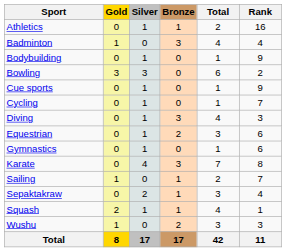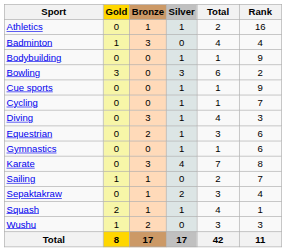 <table class="wikitable sortable" style="text-align:center; font-size:95%">
 <tr>
 <th width=150>Sport</th>
 <th style="background-color:gold; width=60;"><strong>Gold</strong></th>
+<th style="background-color:#cc9966; width=60;"><strong>Bronze</strong></th>
 <th style="background-color:silver; width=60;"><strong>Silver</strong></th>
-<th style="background-color:#cc9966; width=60;"><strong>Bronze</strong></th>
 <th width=60>Total</th>
 <th width=60>Rank</th>
 </tr>
 <tr>
 <td align=left> <a href='#'>Athletics</a></td>
 <td bgcolor=#f7f6a8>0</td>
+<td bgcolor=#ffdab9>1</td>
 <td bgcolor=#dce5e5>1</td>
-<td bgcolor=#ffdab9>1</td>
 <td>2</td>
 <td>16</td>
 </tr>
 <tr>
 <td align=left> <a href='#'>Badminton</a></td>
 <td bgcolor=#f7f6a8>1</td>
+<td bgcolor=#ffdab9>3</td>
 <td bgcolor=#dce5e5>0</td>
-<td bgcolor=#ffdab9>3</td>
 <td>4</td>
 <td>4</td>
 </tr>
 <tr>
 <td align=left> <a href='#'>Bodybuilding</a></td>
 <td bgcolor=#f7f6a8>0</td>
+<td bgcolor=#ffdab9>0</td>
 <td bgcolor=#dce5e5>1</td>
-<td bgcolor=#ffdab9>0</td>
 <td>1</td>
 <td>9</td>
 </tr>
 <tr>
 <td align=left> <a href='#'>Bowling</a></td>
 <td bgcolor=#f7f6a8>3</td>
+<td bgcolor=#ffdab9>0</td>
 <td bgcolor=#dce5e5>3</td>
-<td bgcolor=#ffdab9>0</td>
 <td>6</td>
 <td>2</td>
 </tr>
 <tr>
 <td align=left> <a href='#'>Cue sports</a></td>
 <td bgcolor=#f7f6a8>0</td>
+<td bgcolor=#ffdab9>0</td>
 <td bgcolor=#dce5e5>1</td>
-<td bgcolor=#ffdab9>0</td>
 <td>1</td>
 <td>9</td>
 </tr>
 <tr>
 <td align=left> <a href='#'>Cycling</a></td>
 <td bgcolor=#f7f6a8>0</td>
+<td bgcolor=#ffdab9>0</td>
 <td bgcolor=#dce5e5>1</td>
-<td bgcolor=#ffdab9>0</td>
 <td>1</td>
 <td>7</td>
 </tr>
 <tr>
 <td align=left> <a href='#'>Diving</a></td>
 <td bgcolor=#f7f6a8>0</td>
+<td bgcolor=#ffdab9>3</td>
 <td bgcolor=#dce5e5>1</td>
-<td bgcolor=#ffdab9>3</td>
 <td>4</td>
 <td>3</td>
 </tr>
 <tr>
 <td align=left> <a href='#'>Equestrian</a></td>
 <td bgcolor=#f7f6a8>0</td>
+<td bgcolor=#ffdab9>2</td>
 <td bgcolor=#dce5e5>1</td>
-<td bgcolor=#ffdab9>2</td>
 <td>3</td>
 <td>6</td>
 </tr>
 <tr>
 <td align=left> <a href='#'>Gymnastics</a></td>
 <td bgcolor=#f7f6a8>0</td>
+<td bgcolor=#ffdab9>0</td>
 <td bgcolor=#dce5e5>1</td>
-<td bgcolor=#ffdab9>0</td>
 <td>1</td>
 <td>6</td>
 </tr>
 <tr>
 <td align=left> <a href='#'>Karate</a></td>
 <td bgcolor=#f7f6a8>0</td>
+<td bgcolor=#ffdab9>3</td>
 <td bgcolor=#dce5e5>4</td>
-<td bgcolor=#ffdab9>3</td>
 <td>7</td>
 <td>8</td>
 </tr>
 <tr>
 <td align=left> <a href='#'>Sailing</a></td>
 <td bgcolor=#f7f6a8>1</td>
+<td bgcolor=#ffdab9>1</td>
 <td bgcolor=#dce5e5>0</td>
-<td bgcolor=#ffdab9>1</td>
 <td>2</td>
 <td>7</td>
 </tr>
 <tr>
 <td align=left> <a href='#'>Sepaktakraw</a></td>
 <td bgcolor=#f7f6a8>0</td>
+<td bgcolor=#ffdab9>1</td>
 <td bgcolor=#dce5e5>2</td>
-<td bgcolor=#ffdab9>1</td>
 <td>3</td>
 <td>4</td>
 </tr>
 <tr>
 <td align=left> <a href='#'>Squash</a></td>
 <td bgcolor=#f7f6a8>2</td>
+<td bgcolor=#ffdab9>1</td>
 <td bgcolor=#dce5e5>1</td>
-<td bgcolor=#ffdab9>1</td>
 <td>4</td>
 <td>1</td>
 </tr>
 <tr>
 <td align=left> <a href='#'>Wushu</a></td>
 <td bgcolor=#f7f6a8>1</td>
+<td bgcolor=#ffdab9>2</td>
 <td bgcolor=#dce5e5>0</td>
-<td bgcolor=#ffdab9>2</td>
 <td>3</td>
 <td>3</td>
 </tr>
 <tr>
 <th>Total</th>
 <th style="background-color:gold; width=60;">8</th>
+<th style="background-color:#cc9966; width=60;">17</th>
 <th style="background-color:silver; width=60;">17</th>
-<th style="background-color:#cc9966; width=60;">17</th>
 <th>42</th>
 <th>11</th>
 </tr>
 </table>
